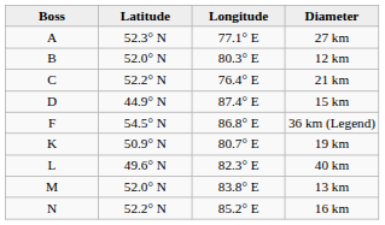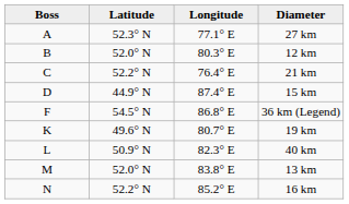 <table class="wikitable sortable mw-collapsible mw-collapsed">
 <tr>
 <th width="25%" style="background:#eeeeee;">Boss</th>
 <th width="25%" style="background:#eeeeee;">Latitude</th>
 <th width="25%" style="background:#eeeeee;">Longitude</th>
 <th width="25%" style="background:#eeeeee;">Diameter</th>
 </tr>
 <tr>
 <td align="center">A</td>
 <td align="center">52.3° N</td>
 <td align="center">77.1° E</td>
 <td align="center">27 km</td>
 </tr>
 <tr>
 <td align="center">B</td>
 <td align="center">52.0° N</td>
 <td align="center">80.3° E</td>
 <td align="center">12 km</td>
 </tr>
 <tr>
 <td align="center">C</td>
 <td align="center">52.2° N</td>
 <td align="center">76.4° E</td>
 <td align="center">21 km</td>
 </tr>
 <tr>
 <td align="center">D</td>
 <td align="center">44.9° N</td>
 <td align="center">87.4° E</td>
 <td align="center">15 km</td>
 </tr>
 <tr>
 <td align="center">F</td>
 <td align="center">54.5° N</td>
 <td align="center">86.8° E</td>
 <td align="center">36 km (Legend)</td>
 </tr>
 <tr>
 <td align="center">K</td>
-<td align="center">50.9° N</td>
+<td align="center">49.6° N</td>
 <td align="center">80.7° E</td>
 <td align="center">19 km</td>
 </tr>
 <tr>
 <td align="center">L</td>
-<td align="center">49.6° N</td>
+<td align="center">50.9° N</td>
 <td align="center">82.3° E</td>
 <td align="center">40 km</td>
 </tr>
 <tr>
 <td align="center">M</td>
 <td align="center">52.0° N</td>
 <td align="center">83.8° E</td>
 <td align="center">13 km</td>
 </tr>
 <tr>
 <td align="center">N</td>
 <td align="center">52.2° N</td>
 <td align="center">85.2° E</td>
 <td align="center">16 km</td>
 </tr>
 </table>
